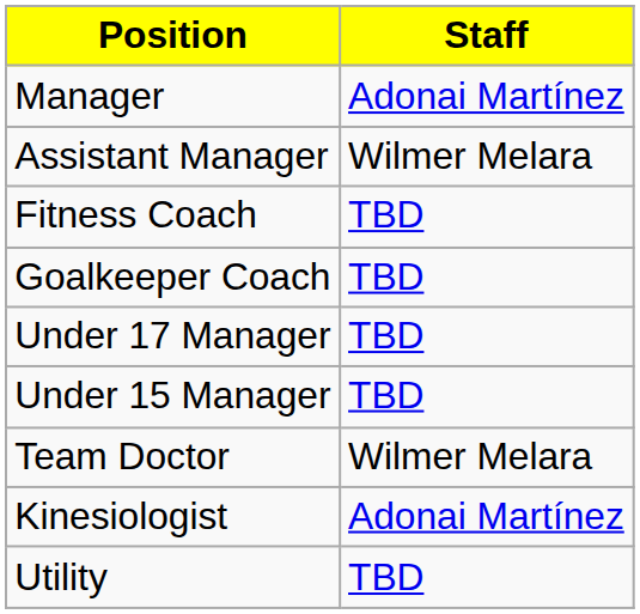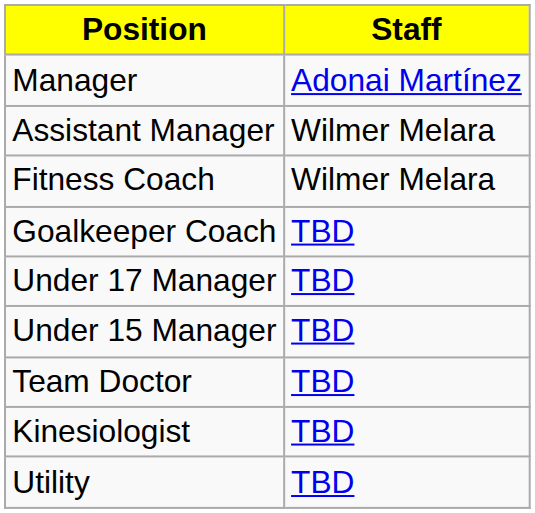 <table class="wikitable">
 <tr>
 <th style="color:Black; background:#FFFF00;">Position</th>
 <th style="color:Black; background:#FFFF00;">Staff</th>
 </tr>
 <tr>
 <td>Manager</td>
 <td> <a href='#'>Adonai Martínez</a></td>
 </tr>
 <tr>
 <td>Assistant Manager</td>
 <td> Wilmer Melara</td>
 </tr>
 <tr>
 <td>Fitness Coach</td>
-<td> <a href='#'>TBD</a></td>
+<td> Wilmer Melara</td>
 </tr>
 <tr>
 <td>Goalkeeper Coach</td>
 <td> <a href='#'>TBD</a></td>
 </tr>
 <tr>
 <td>Under 17 Manager</td>
 <td> <a href='#'>TBD</a></td>
 </tr>
 <tr>
 <td>Under 15 Manager</td>
 <td> <a href='#'>TBD</a></td>
 </tr>
 <tr>
 <td>Team Doctor</td>
-<td> Wilmer Melara</td>
+<td> <a href='#'>TBD</a></td>
 </tr>
 <tr>
 <td>Kinesiologist</td>
-<td> <a href='#'>Adonai Martínez</a></td>
+<td> <a href='#'>TBD</a></td>
 </tr>
 <tr>
 <td>Utility</td>
 <td> <a href='#'>TBD</a></td>
 </tr>
 </table>
